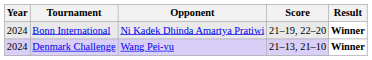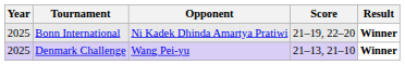 <table class="sortable wikitable" style="font-size: 90%;">
 <tr>
 <th>Year</th>
 <th>Tournament</th>
 <th>Opponent</th>
 <th>Score</th>
 <th>Result</th>
 </tr>
 <tr style="background:#E9E9E9">
-<td align="center">2024</td>
+<td align="center">2025</td>
 <td align="left"><a href='#'>Bonn International</a></td>
 <td align="left"> <a href='#'>Ni Kadek Dhinda Amartya Pratiwi</a></td>
 <td align="left">21–19, 22–20</td>
 <td style="text-align:left; background:white"> <strong>Winner</strong></td>
 </tr>
 <tr style="background:#D8CEF6">
-<td align="center">2024</td>
+<td align="center">2025</td>
 <td align="left"><a href='#'>Denmark Challenge</a></td>
 <td align="left"> <a href='#'>Wang Pei-yu</a></td>
 <td align="left">21–13, 21–10</td>
 <td style="text-align:left; background:white"> <strong>Winner</strong></td>
 </tr>
 </table>
